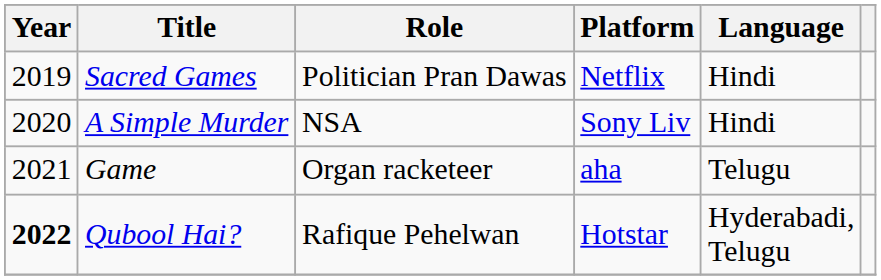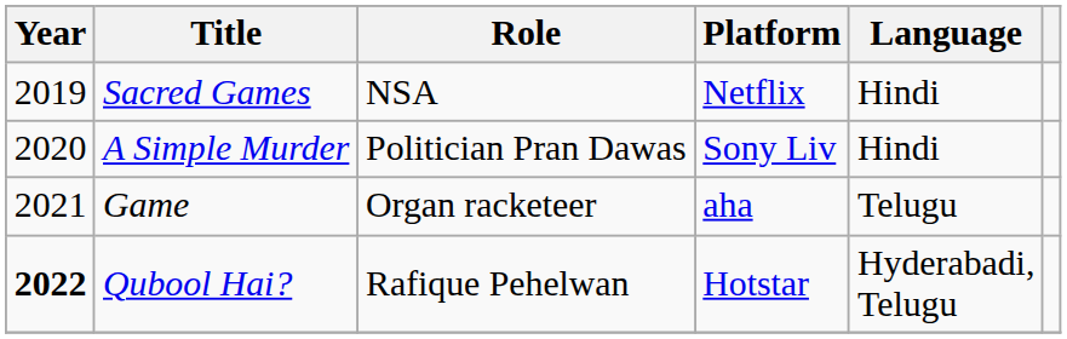 <table class="wikitable sortable plainrowheaders">
 <tr>
 <th>Year</th>
 <th>Title</th>
 <th>Role</th>
 <th>Platform</th>
 <th>Language</th>
 <th scope="col" class="unsortable"></th>
 </tr>
 <tr>
 <td>2019</td>
 <td><em><a href='#'>Sacred Games</a></em></td>
-<td>Politician Pran Dawas</td>
+<td>NSA</td>
 <td><a href='#'>Netflix</a></td>
 <td>Hindi</td>
 <td></td>
 </tr>
 <tr>
 <td>2020</td>
 <td><em><a href='#'>A Simple Murder</a></em></td>
-<td>NSA</td>
+<td>Politician Pran Dawas</td>
 <td><a href='#'>Sony Liv</a></td>
 <td>Hindi</td>
 <td></td>
 </tr>
 <tr>
 <td>2021</td>
 <td><em>Game</em></td>
 <td>Organ racketeer</td>
 <td><a href='#'>aha</a></td>
 <td>Telugu</td>
 </tr>
 <tr>
 <td><strong>2022</strong></td>
 <td><em><a href='#'>Qubool Hai?</a></em></td>
 <td>Rafique Pehelwan</td>
 <td><a href='#'>Hotstar</a></td>
 <td>Hyderabadi,<br>Telugu</td>
 <td></td>
 </tr>
 <tr>
 </tr>
 </table>
